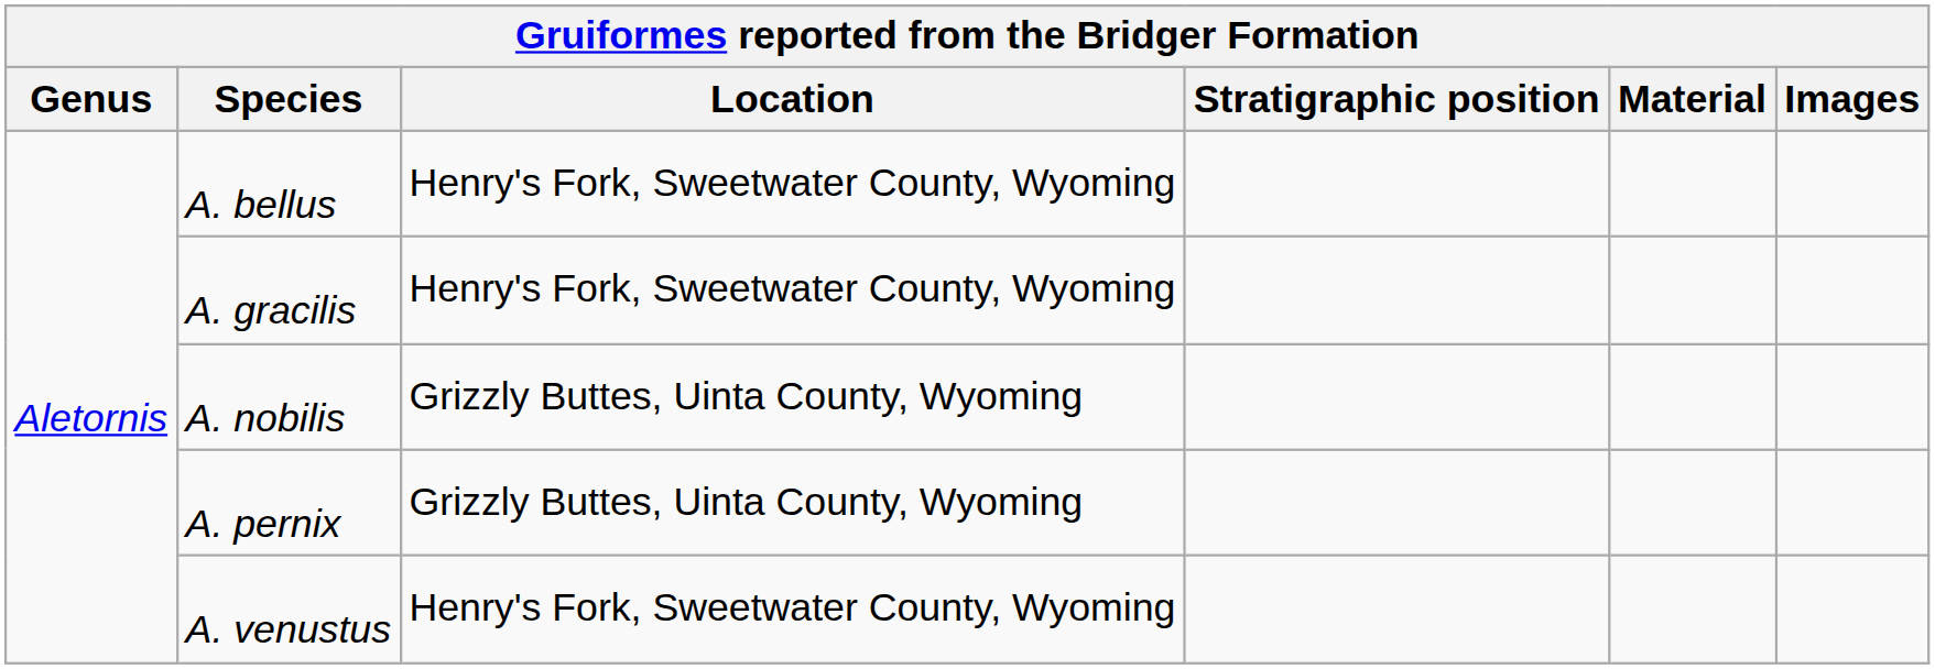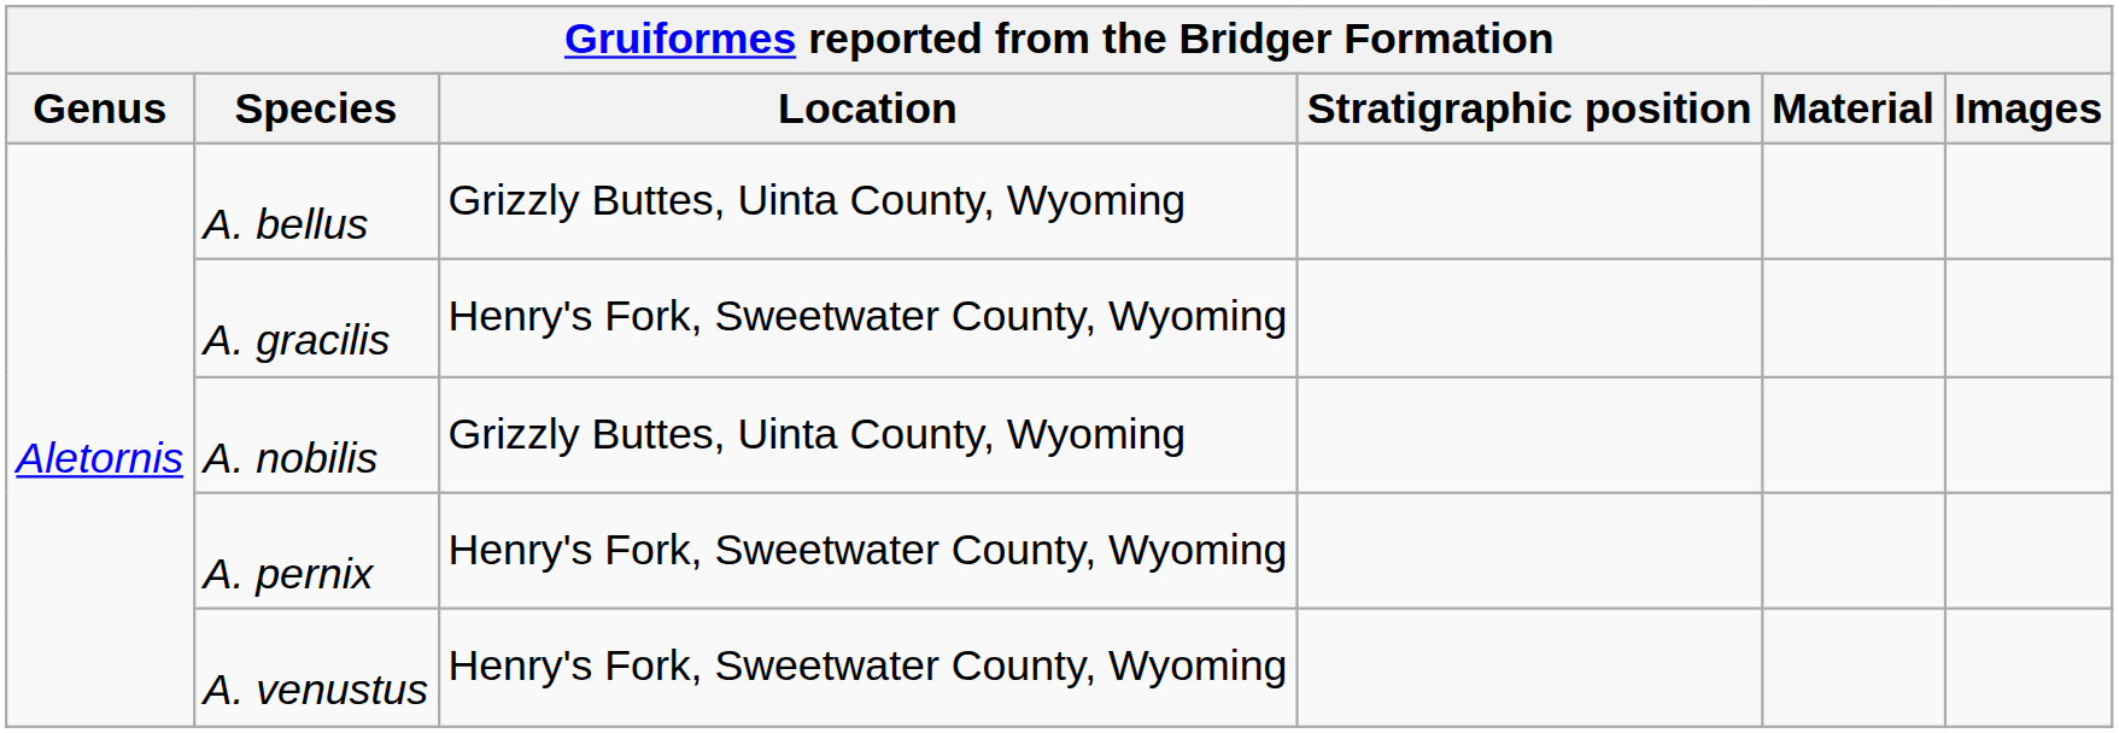 <table class="wikitable sortable mw-collapsible">
 <tr>
 <th colspan="7" style="text-align:center;"><strong><a href='#'>Gruiformes</a> reported from the Bridger Formation</strong></th>
 </tr>
 <tr>
 <th>Genus</th>
 <th>Species</th>
 <th>Location</th>
 <th>Stratigraphic position</th>
 <th>Material</th>
 <th>Images</th>
 </tr>
 <tr>
 <td rowspan=5><br><em><a href='#'>Aletornis</a></em></td>
 <td><br><em>A. bellus</em></td>
-<td>Henry's Fork, Sweetwater County, Wyoming</td>
+<td>Grizzly Buttes, Uinta County, Wyoming</td>
 <td></td>
 <td></td>
 <td></td>
 </tr>
 <tr>
 <td><br><em>A. gracilis</em></td>
 <td>Henry's Fork, Sweetwater County, Wyoming</td>
 <td></td>
 <td></td>
 <td></td>
 </tr>
 <tr>
 <td><br><em>A. nobilis</em></td>
 <td>Grizzly Buttes, Uinta County, Wyoming</td>
 <td></td>
 <td></td>
 <td></td>
 </tr>
 <tr>
 <td><br><em>A. pernix</em></td>
-<td>Grizzly Buttes, Uinta County, Wyoming</td>
+<td>Henry's Fork, Sweetwater County, Wyoming</td>
 <td></td>
 <td></td>
 <td></td>
 </tr>
 <tr>
 <td><br><em>A. venustus</em></td>
 <td>Henry's Fork, Sweetwater County, Wyoming</td>
 <td></td>
 <td></td>
 <td></td>
 </tr>
 </table>
